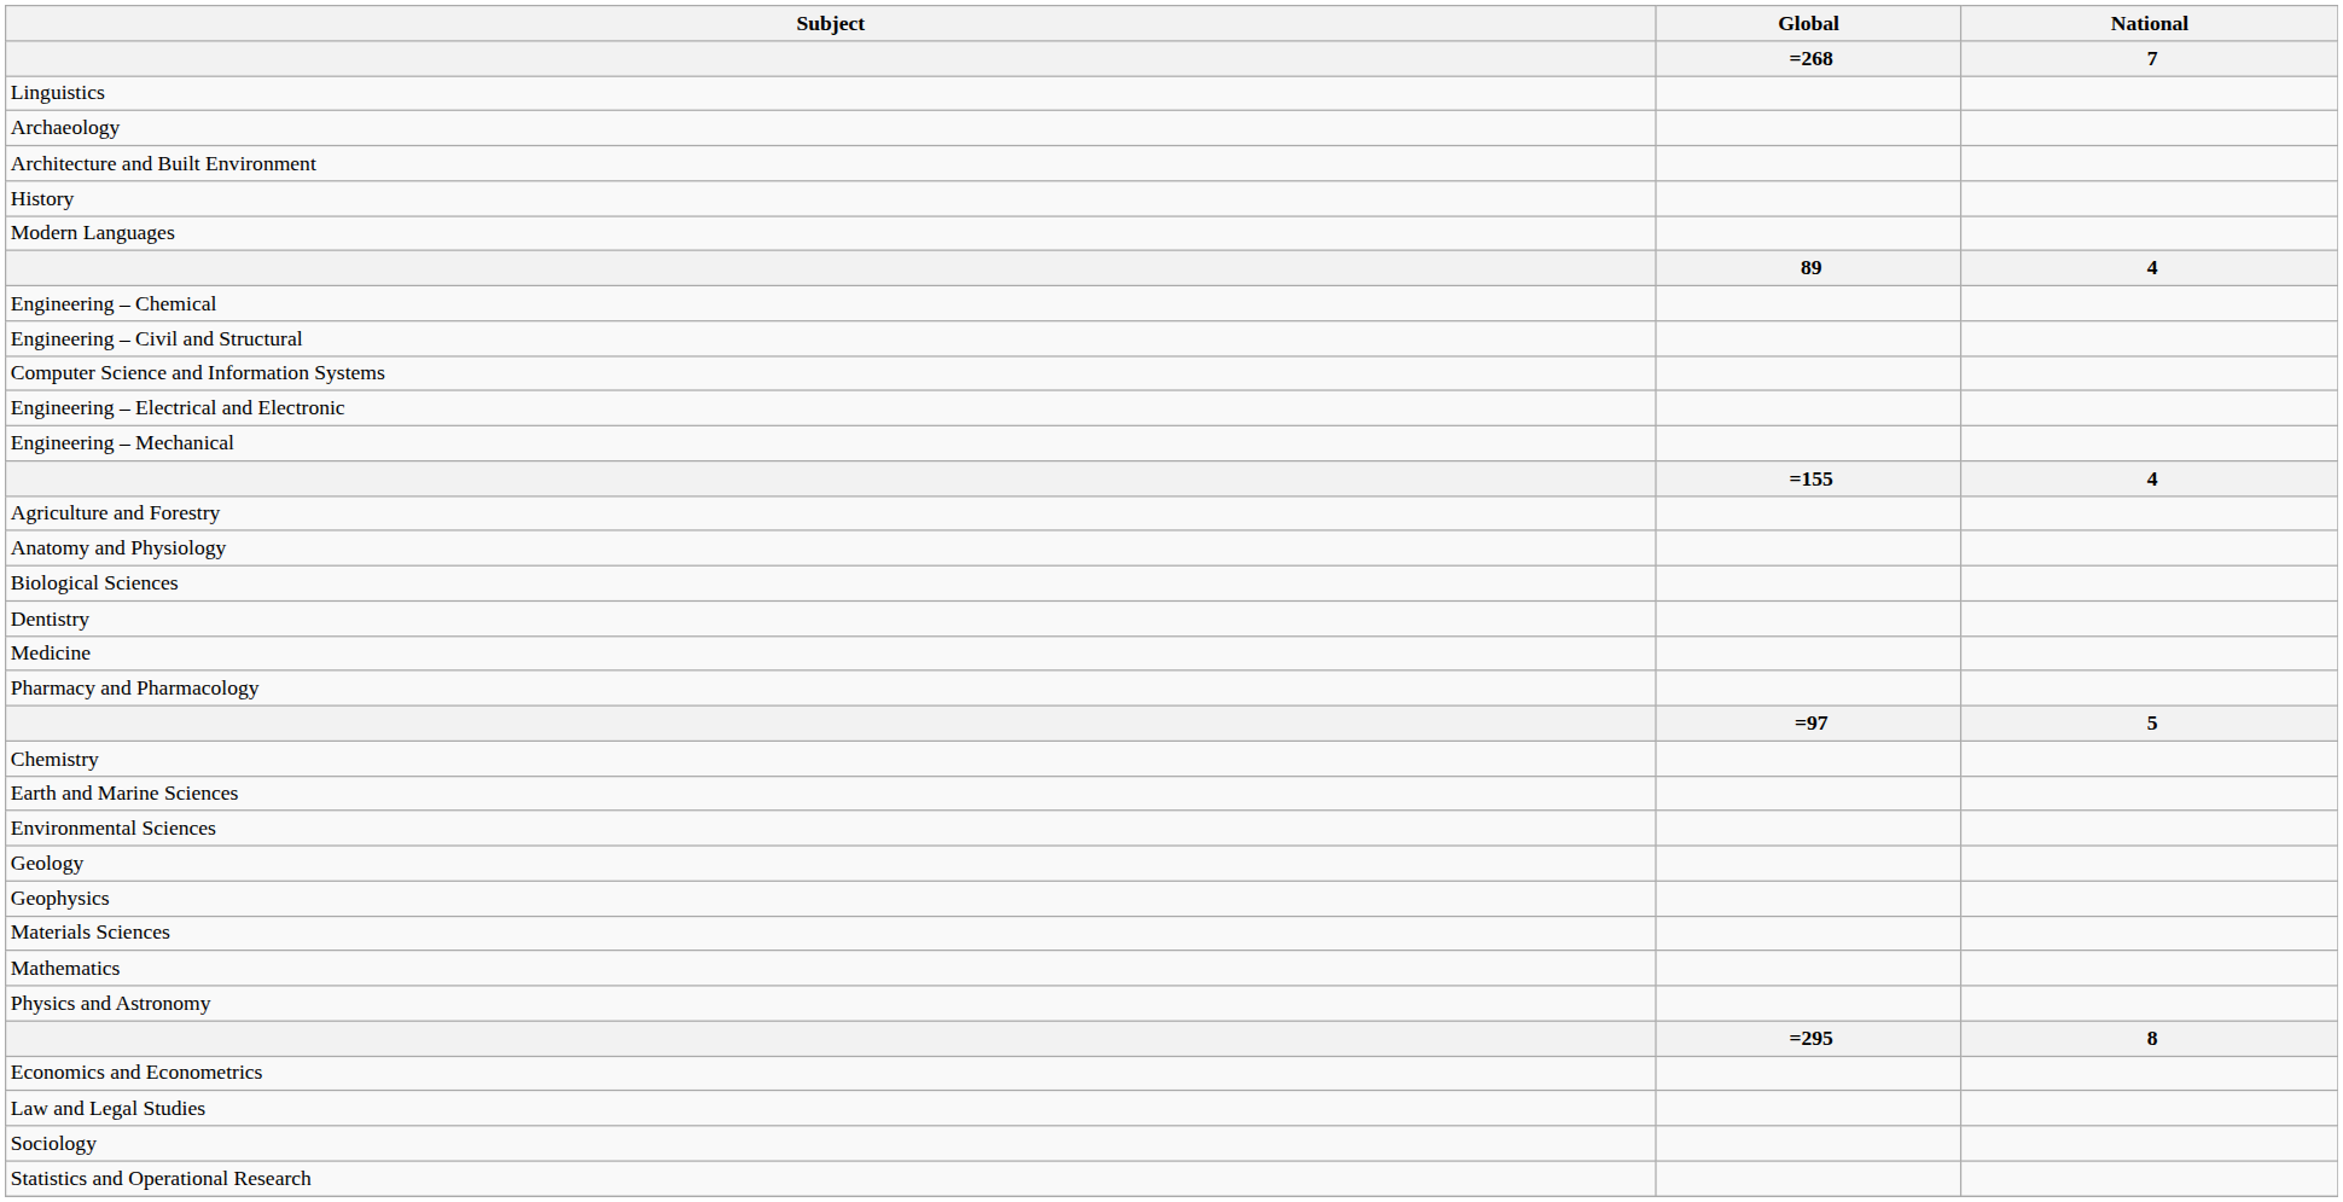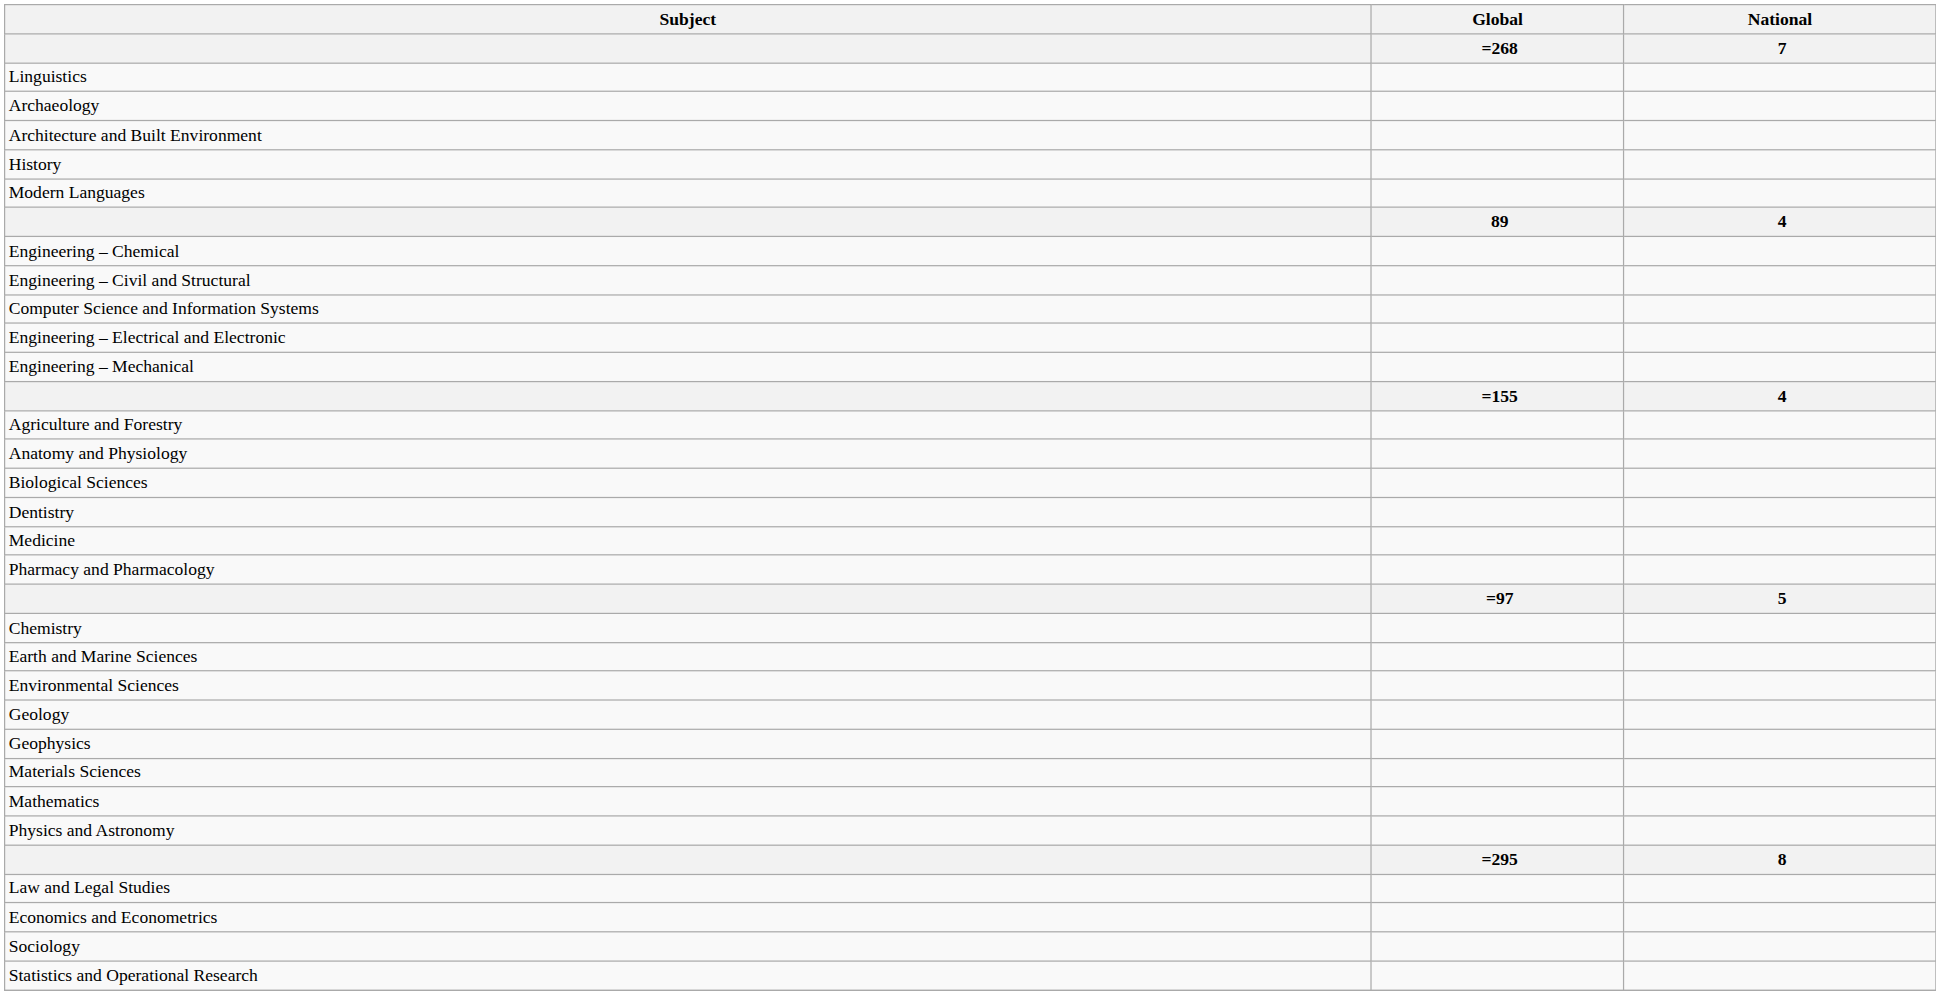 <table class="wikitable sortable" style="width: 100%; font-size: 90%">
 <tr>
 <th>Subject</th>
 <th>Global</th>
 <th>National</th>
 </tr>
 <tr>
 <th></th>
 <th data-sort-value="268"> =268</th>
 <th data-sort-value="7"> 7</th>
 </tr>
 <tr>
 <td>Linguistics</td>
 <td data-sort-value="201–250"></td>
 <td data-sort-value="7–9"></td>
 </tr>
 <tr>
 <td>Archaeology</td>
 <td data-sort-value="151–200"></td>
 <td data-sort-value="5–6"></td>
 </tr>
 <tr>
 <td>Architecture and Built Environment</td>
 <td data-sort-value="151–200"></td>
 <td data-sort-value="5–7"></td>
 </tr>
 <tr>
 <td>History</td>
 <td data-sort-value="101–150"></td>
 <td data-sort-value="4–6"></td>
 </tr>
 <tr>
 <td>Modern Languages</td>
 <td data-sort-value="101–150"></td>
 <td data-sort-value="6"></td>
 </tr>
 <tr>
 <th></th>
 <th data-sort-value="89"> 89</th>
 <th data-sort-value="4"> 4</th>
 </tr>
 <tr>
 <td>Engineering – Chemical</td>
 <td data-sort-value="101–150"></td>
 <td data-sort-value="4–7"></td>
 </tr>
 <tr>
 <td>Engineering – Civil and Structural</td>
 <td data-sort-value="151–200"></td>
 <td data-sort-value="4–5"></td>
 </tr>
 <tr>
 <td>Computer Science and Information Systems</td>
 <td data-sort-value="201–250"></td>
 <td data-sort-value="7"></td>
 </tr>
 <tr>
 <td>Engineering – Electrical and Electronic</td>
 <td data-sort-value="111"></td>
 <td data-sort-value="4"></td>
 </tr>
 <tr>
 <td>Engineering – Mechanical</td>
 <td data-sort-value="85"></td>
 <td data-sort-value="4"></td>
 </tr>
 <tr>
 <th></th>
 <th data-sort-value="155"> =155</th>
 <th data-sort-value="4"> 4</th>
 </tr>
 <tr>
 <td>Agriculture and Forestry</td>
 <td data-sort-value="101–150"></td>
 <td data-sort-value="5"></td>
 </tr>
 <tr>
 <td>Anatomy and Physiology</td>
 <td data-sort-value="51–100"></td>
 <td data-sort-value="3–4"></td>
 </tr>
 <tr>
 <td>Biological Sciences</td>
 <td data-sort-value="151–200"></td>
 <td data-sort-value="4–7"></td>
 </tr>
 <tr>
 <td>Dentistry</td>
 <td data-sort-value="51–100"></td>
 <td data-sort-value="2–4"></td>
 </tr>
 <tr>
 <td>Medicine</td>
 <td data-sort-value="167"></td>
 <td data-sort-value="6"></td>
 </tr>
 <tr>
 <td>Pharmacy and Pharmacology</td>
 <td data-sort-value="151–200"></td>
 <td data-sort-value="3–6"></td>
 </tr>
 <tr>
 <th></th>
 <th data-sort-value="97"> =97</th>
 <th data-sort-value="5"> 5</th>
 </tr>
 <tr>
 <td>Chemistry</td>
 <td data-sort-value="101"></td>
 <td data-sort-value="6–7"></td>
 </tr>
 <tr>
 <td>Earth and Marine Sciences</td>
 <td data-sort-value="101–150"></td>
 <td data-sort-value="3–6"></td>
 </tr>
 <tr>
 <td>Environmental Sciences</td>
 <td data-sort-value="201–250"></td>
 <td data-sort-value="5–6"></td>
 </tr>
 <tr>
 <td>Geology</td>
 <td data-sort-value="101–150"></td>
 <td data-sort-value="3–6"></td>
 </tr>
 <tr>
 <td>Geophysics</td>
 <td data-sort-value="101–150"></td>
 <td data-sort-value="3–6"></td>
 </tr>
 <tr>
 <td>Materials Sciences</td>
 <td data-sort-value="50"></td>
 <td data-sort-value="4"></td>
 </tr>
 <tr>
 <td>Mathematics</td>
 <td data-sort-value="151–200"></td>
 <td data-sort-value="4–7"></td>
 </tr>
 <tr>
 <td>Physics and Astronomy</td>
 <td data-sort-value="50"></td>
 <td data-sort-value="5"></td>
 </tr>
 <tr>
 <th></th>
 <th data-sort-value="295"> =295</th>
 <th data-sort-value="8"> 8</th>
 </tr>
 <tr>
+<td>Law and Legal Studies</td>
+<td data-sort-value="201–250"></td>
+<td data-sort-value="7–8"></td>
+</tr>
+<tr>
 <td>Economics and Econometrics</td>
 <td data-sort-value="351–400"></td>
 <td data-sort-value="11"></td>
-</tr>
-<tr>
-<td>Law and Legal Studies</td>
-<td data-sort-value="201–250"></td>
-<td data-sort-value="7–8"></td>
 </tr>
 <tr>
 <td>Sociology</td>
 <td data-sort-value="151–200"></td>
 <td data-sort-value="5"></td>
 </tr>
 <tr>
 <td>Statistics and Operational Research</td>
 <td data-sort-value="201–250"></td>
 <td data-sort-value="5"></td>
 </tr>
 <tr>
 </tr>
 </table>
